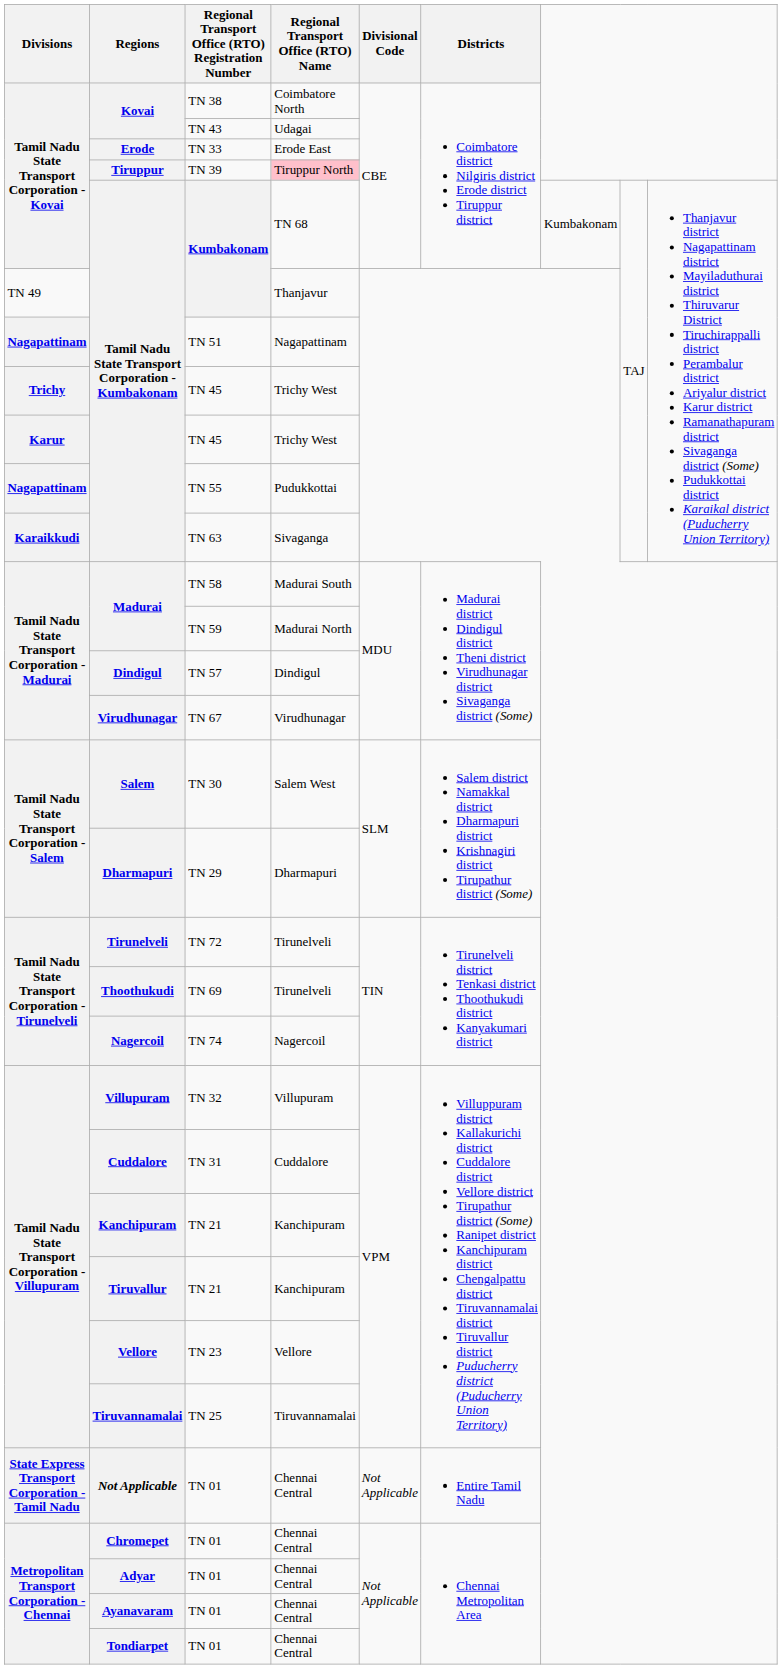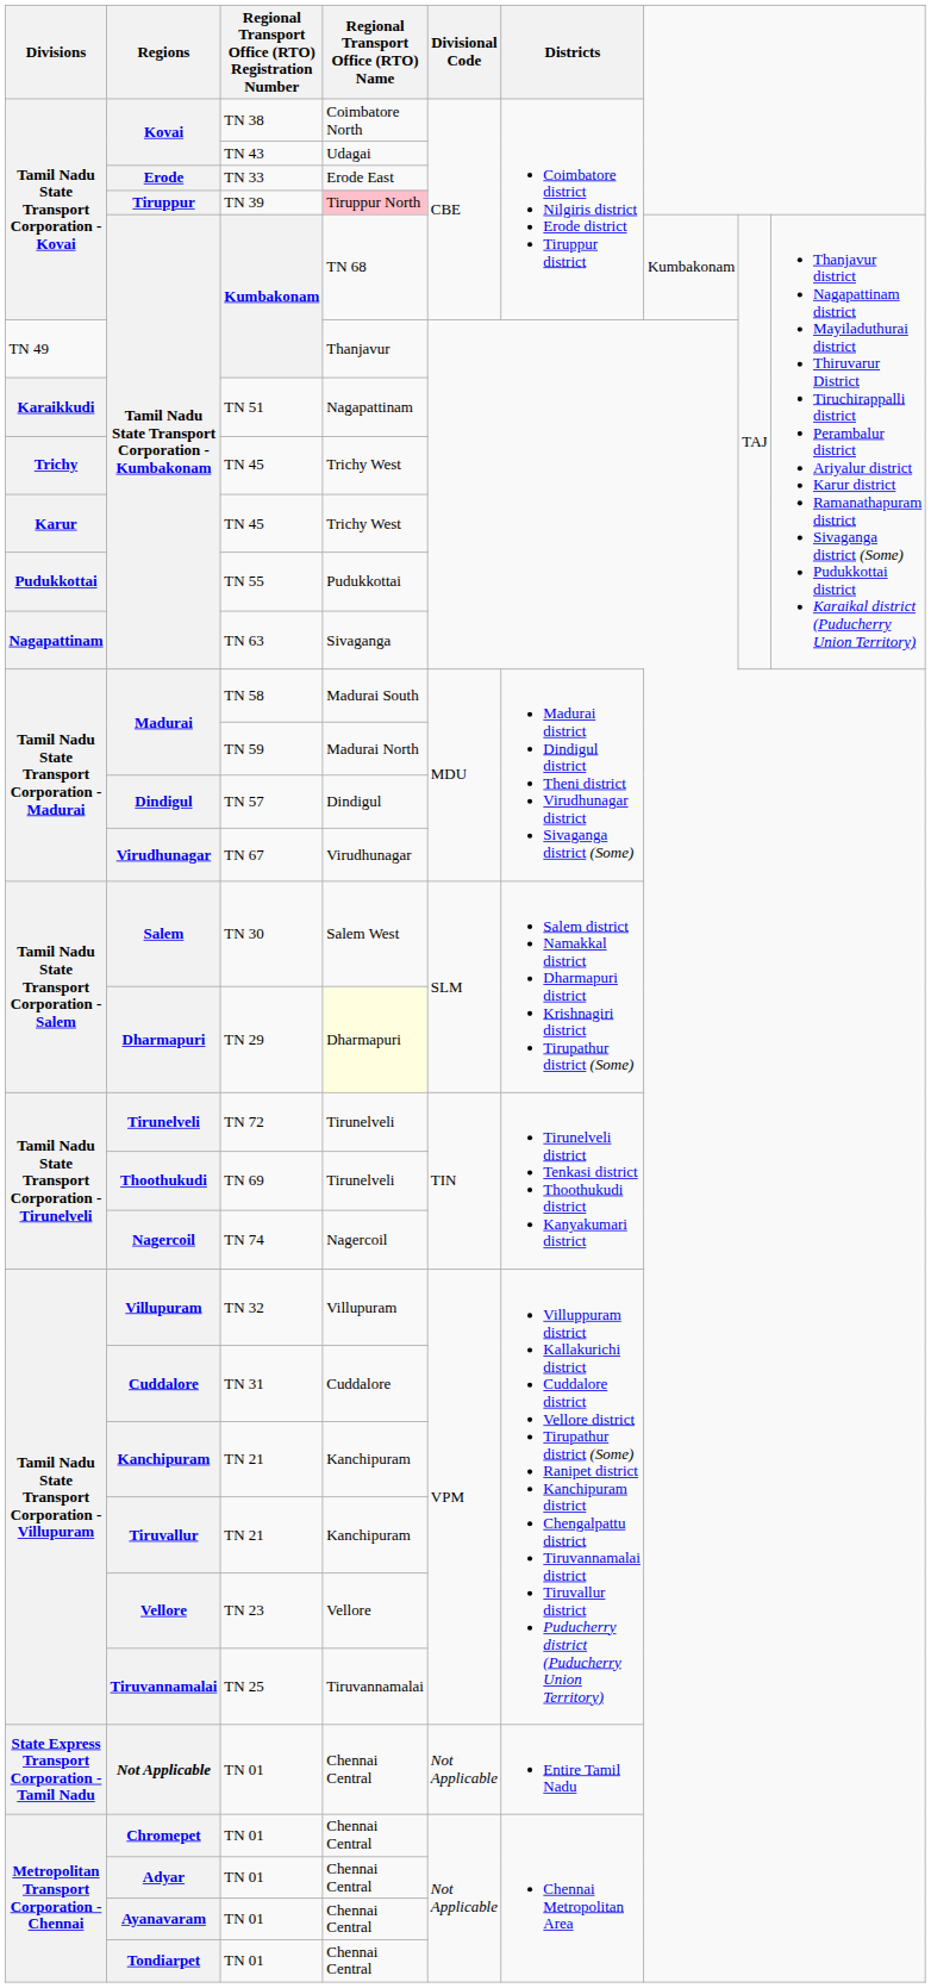 <table class="sortable wikitable">
 <tr>
 <th>Divisions</th>
 <th>Regions</th>
 <th>Regional Transport Office (RTO) Registration Number</th>
 <th>Regional Transport Office (RTO) Name</th>
 <th>Divisional Code</th>
 <th>Districts</th>
 </tr>
 <tr>
 <th rowspan="5">Tamil Nadu State Transport Corporation - <a href='#'>Kovai</a></th>
 <th rowspan="2"><a href='#'>Kovai</a></th>
 <td>TN 38</td>
 <td>Coimbatore North</td>
 <td rowspan="5">CBE</td>
 <td rowspan="5"><br><ul><li><a href='#'>Coimbatore district</a></li><li><a href='#'>Nilgiris district</a></li><li><a href='#'>Erode district</a></li><li><a href='#'>Tiruppur district</a></li></ul></td>
 </tr>
 <tr>
 <td>TN 43</td>
 <td>Udagai</td>
 </tr>
 <tr>
 <th><a href='#'>Erode</a></th>
 <td>TN 33</td>
 <td>Erode East</td>
 </tr>
 <tr>
 <th><a href='#'>Tiruppur</a></th>
 <td>TN 39</td>
 <td style="background: pink;">Tiruppur North</td>
 </tr>
 <tr>
 <th rowspan="7">Tamil Nadu State Transport Corporation - <a href='#'>Kumbakonam</a></th>
 <th rowspan="2"><a href='#'>Kumbakonam</a></th>
 <td>TN 68</td>
 <td>Kumbakonam</td>
 <td rowspan="7">TAJ</td>
 <td rowspan="7"><br><ul><li><a href='#'>Thanjavur district</a></li><li><a href='#'>Nagapattinam district</a></li><li><a href='#'>Mayiladuthurai district</a></li><li><a href='#'>Thiruvarur District</a></li><li><a href='#'>Tiruchirappalli district</a></li><li><a href='#'>Perambalur district</a></li><li><a href='#'>Ariyalur district</a></li><li><a href='#'>Karur district</a></li><li><a href='#'>Ramanathapuram district</a></li><li><a href='#'>Sivaganga district</a> <em>(Some)</em></li><li><a href='#'>Pudukkottai district</a></li><li><a href='#'><em>Karaikal district (Puducherry Union Territory)</em></a></li></ul></td>
 </tr>
 <tr>
 <td>TN 49</td>
 <td>Thanjavur</td>
 </tr>
 <tr>
-<th><a href='#'>Nagapattinam</a></th>
+<th><a href='#'>Karaikkudi</a></th>
 <td>TN 51</td>
 <td>Nagapattinam</td>
 </tr>
 <tr>
 <th><a href='#'>Trichy</a></th>
 <td>TN 45</td>
 <td>Trichy West</td>
 </tr>
 <tr>
 <th><a href='#'>Karur</a></th>
 <td>TN 45</td>
 <td>Trichy West</td>
 </tr>
 <tr>
-<th><a href='#'>Nagapattinam</a></th>
+<th><a href='#'>Pudukkottai</a></th>
 <td>TN 55</td>
 <td>Pudukkottai</td>
 </tr>
 <tr>
-<th><a href='#'>Karaikkudi</a></th>
+<th><a href='#'>Nagapattinam</a></th>
 <td>TN 63</td>
 <td>Sivaganga</td>
 </tr>
 <tr>
 <th rowspan="4">Tamil Nadu State Transport Corporation - <a href='#'>Madurai</a></th>
 <th rowspan="2"><a href='#'>Madurai</a></th>
 <td>TN 58</td>
 <td>Madurai South</td>
 <td rowspan="4">MDU</td>
 <td rowspan="4"><br><ul><li><a href='#'>Madurai district</a></li><li><a href='#'>Dindigul district</a></li><li><a href='#'>Theni district</a></li><li><a href='#'>Virudhunagar district</a></li><li><a href='#'>Sivaganga district</a> <em>(Some)</em></li></ul></td>
 </tr>
 <tr>
 <td>TN 59</td>
 <td>Madurai North</td>
 </tr>
 <tr>
 <th><a href='#'>Dindigul</a></th>
 <td>TN 57</td>
 <td>Dindigul</td>
 </tr>
 <tr>
 <th><a href='#'>Virudhunagar</a></th>
 <td>TN 67</td>
 <td>Virudhunagar</td>
 </tr>
 <tr>
 <th rowspan="2">Tamil Nadu State Transport Corporation - <a href='#'>Salem</a></th>
 <th><a href='#'>Salem</a></th>
 <td>TN 30</td>
 <td>Salem West</td>
 <td rowspan="2">SLM</td>
 <td rowspan="2"><br><ul><li><a href='#'>Salem district</a></li><li><a href='#'>Namakkal district</a></li><li><a href='#'>Dharmapuri district</a></li><li><a href='#'>Krishnagiri district</a></li><li><a href='#'>Tirupathur district</a> <em>(Some)</em></li></ul></td>
 </tr>
 <tr>
 <th><a href='#'>Dharmapuri</a></th>
 <td>TN 29</td>
-<td>Dharmapuri</td>
+<td style="background: lightyellow;">Dharmapuri</td>
 </tr>
 <tr>
 <th rowspan="3">Tamil Nadu State Transport Corporation - <a href='#'>Tirunelveli</a></th>
 <th><a href='#'>Tirunelveli</a></th>
 <td>TN 72</td>
 <td>Tirunelveli</td>
 <td rowspan="3">TIN</td>
 <td rowspan="3"><br><ul><li><a href='#'>Tirunelveli district</a></li><li><a href='#'>Tenkasi district</a></li><li><a href='#'>Thoothukudi district</a></li><li><a href='#'>Kanyakumari district</a></li></ul></td>
 </tr>
 <tr>
 <th><a href='#'>Thoothukudi</a></th>
 <td>TN 69</td>
 <td>Tirunelveli</td>
 </tr>
 <tr>
 <th><a href='#'>Nagercoil</a></th>
 <td>TN 74</td>
 <td>Nagercoil</td>
 </tr>
 <tr>
 <th rowspan="6">Tamil Nadu State Transport Corporation - <a href='#'>Villupuram</a></th>
 <th><a href='#'>Villupuram</a></th>
 <td>TN 32</td>
 <td>Villupuram</td>
 <td rowspan="6">VPM</td>
 <td rowspan="6"><br><ul><li><a href='#'>Villuppuram district</a></li><li><a href='#'>Kallakurichi district</a></li><li><a href='#'>Cuddalore district</a></li><li><a href='#'>Vellore district</a></li><li><a href='#'>Tirupathur district</a> <em>(Some)</em></li><li><a href='#'>Ranipet district</a></li><li><a href='#'>Kanchipuram district</a></li><li><a href='#'>Chengalpattu district</a></li><li><a href='#'>Tiruvannamalai district</a></li><li><a href='#'>Tiruvallur district</a></li><li><a href='#'><em>Puducherry district (Puducherry Union Territory)</em></a></li></ul></td>
 </tr>
 <tr>
 <th><a href='#'>Cuddalore</a></th>
 <td>TN 31</td>
 <td>Cuddalore</td>
 </tr>
 <tr>
 <th><a href='#'>Kanchipuram</a></th>
 <td>TN 21</td>
 <td>Kanchipuram</td>
 </tr>
 <tr>
 <th><a href='#'>Tiruvallur</a></th>
 <td>TN 21</td>
 <td>Kanchipuram</td>
 </tr>
 <tr>
 <th><a href='#'>Vellore</a></th>
 <td>TN 23</td>
 <td>Vellore</td>
 </tr>
 <tr>
 <th><a href='#'>Tiruvannamalai</a></th>
 <td>TN 25</td>
 <td>Tiruvannamalai</td>
 </tr>
 <tr>
 <th><a href='#'>State Express Transport Corporation - Tamil Nadu</a></th>
 <th><em>Not Applicable</em></th>
 <td>TN 01</td>
 <td>Chennai Central</td>
 <td><em>Not Applicable</em></td>
 <td><br><ul><li><a href='#'>Entire Tamil Nadu</a></li></ul></td>
 </tr>
 <tr>
 <th rowspan="4"><a href='#'>Metropolitan Transport Corporation - Chennai</a></th>
 <th><a href='#'>Chromepet</a></th>
 <td>TN 01</td>
 <td>Chennai Central</td>
 <td rowspan="4"><em>Not Applicable</em></td>
 <td rowspan="4"><br><ul><li><a href='#'>Chennai Metropolitan Area</a></li></ul></td>
 </tr>
 <tr>
 <th><a href='#'>Adyar</a></th>
 <td>TN 01</td>
 <td>Chennai Central</td>
 </tr>
 <tr>
 <th><a href='#'>Ayanavaram</a></th>
 <td>TN 01</td>
 <td>Chennai Central</td>
 </tr>
 <tr>
 <th><a href='#'>Tondiarpet</a></th>
 <td>TN 01</td>
 <td>Chennai Central</td>
 </tr>
 </table>
